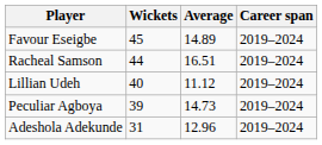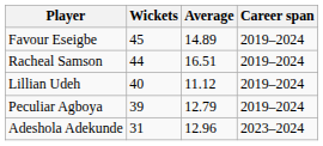 <table class="wikitable">
 <tr>
 <th>Player</th>
 <th>Wickets</th>
 <th>Average</th>
 <th>Career span</th>
 </tr>
 <tr>
 <td>Favour Eseigbe</td>
 <td>45</td>
 <td>14.89</td>
 <td>2019–2024</td>
 </tr>
 <tr>
 <td>Racheal Samson</td>
 <td>44</td>
 <td>16.51</td>
 <td>2019–2024</td>
 </tr>
 <tr>
 <td>Lillian Udeh</td>
 <td>40</td>
 <td>11.12</td>
 <td>2019–2024</td>
 </tr>
 <tr>
 <td>Peculiar Agboya</td>
 <td>39</td>
-<td>14.73</td>
+<td>12.79</td>
 <td>2019–2024</td>
 </tr>
 <tr>
 <td>Adeshola Adekunde</td>
 <td>31</td>
 <td>12.96</td>
-<td>2019–2024</td>
+<td>2023–2024</td>
 </tr>
 </table>
